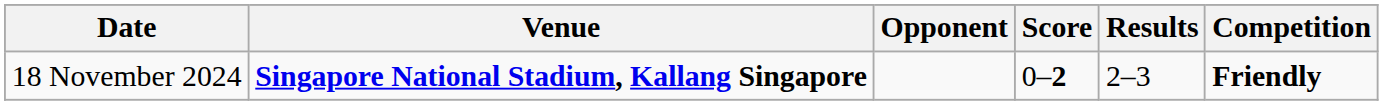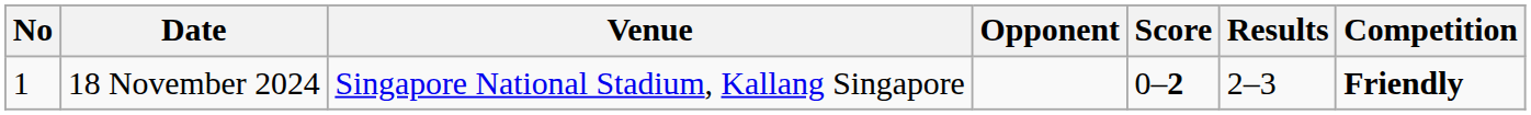 <table class="wikitable">
 <tr>
+<th>No</th>
 <th>Date</th>
 <th>Venue</th>
 <th>Opponent</th>
 <th>Score</th>
 <th>Results</th>
 <th>Competition</th>
 </tr>
 <tr>
+<td>1</td>
 <td>18 November 2024</td>
-<td><strong><a href='#'>Singapore National Stadium</a>, <a href='#'>Kallang</a> Singapore</strong></td>
+<td><a href='#'>Singapore National Stadium</a>, <a href='#'>Kallang</a> Singapore</td>
 <td></td>
 <td>0–<strong>2</strong></td>
 <td>2–3</td>
 <td><strong>Friendly</strong></td>
 </tr>
 </table>
